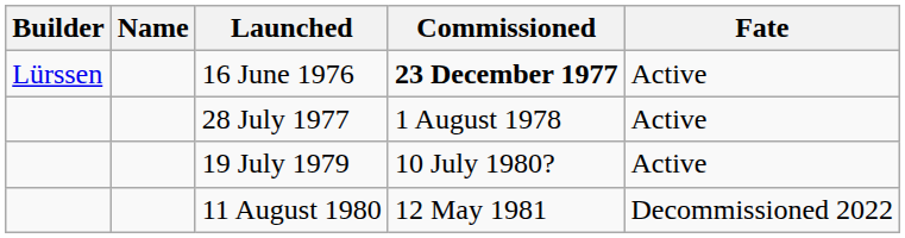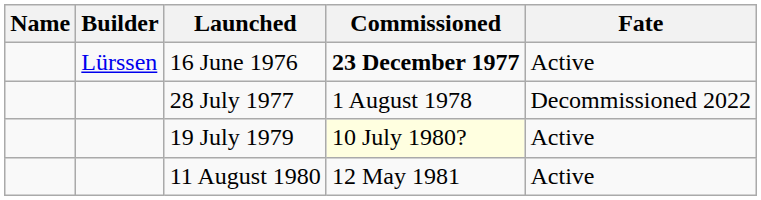 <table class="wikitable">
 <tr>
+<th>Name</th>
 <th>Builder</th>
-<th>Name</th>
 <th>Launched</th>
 <th>Commissioned</th>
 <th>Fate</th>
 </tr>
 <tr>
+<td></td>
 <td> <a href='#'>Lürssen</a></td>
-<td></td>
 <td>16 June 1976</td>
 <td><strong>23 December 1977</strong></td>
 <td>Active</td>
 </tr>
 <tr>
 <td></td>
 <td></td>
 <td>28 July 1977</td>
 <td>1 August 1978</td>
-<td>Active</td>
+<td>Decommissioned 2022</td>
 </tr>
 <tr>
 <td></td>
 <td></td>
 <td>19 July 1979</td>
-<td>10 July 1980?</td>
+<td style="background: lightyellow;">10 July 1980?</td>
 <td>Active</td>
 </tr>
 <tr>
 <td></td>
 <td></td>
 <td>11 August 1980</td>
 <td>12 May 1981</td>
-<td>Decommissioned 2022</td>
+<td>Active</td>
 </tr>
 </table>
